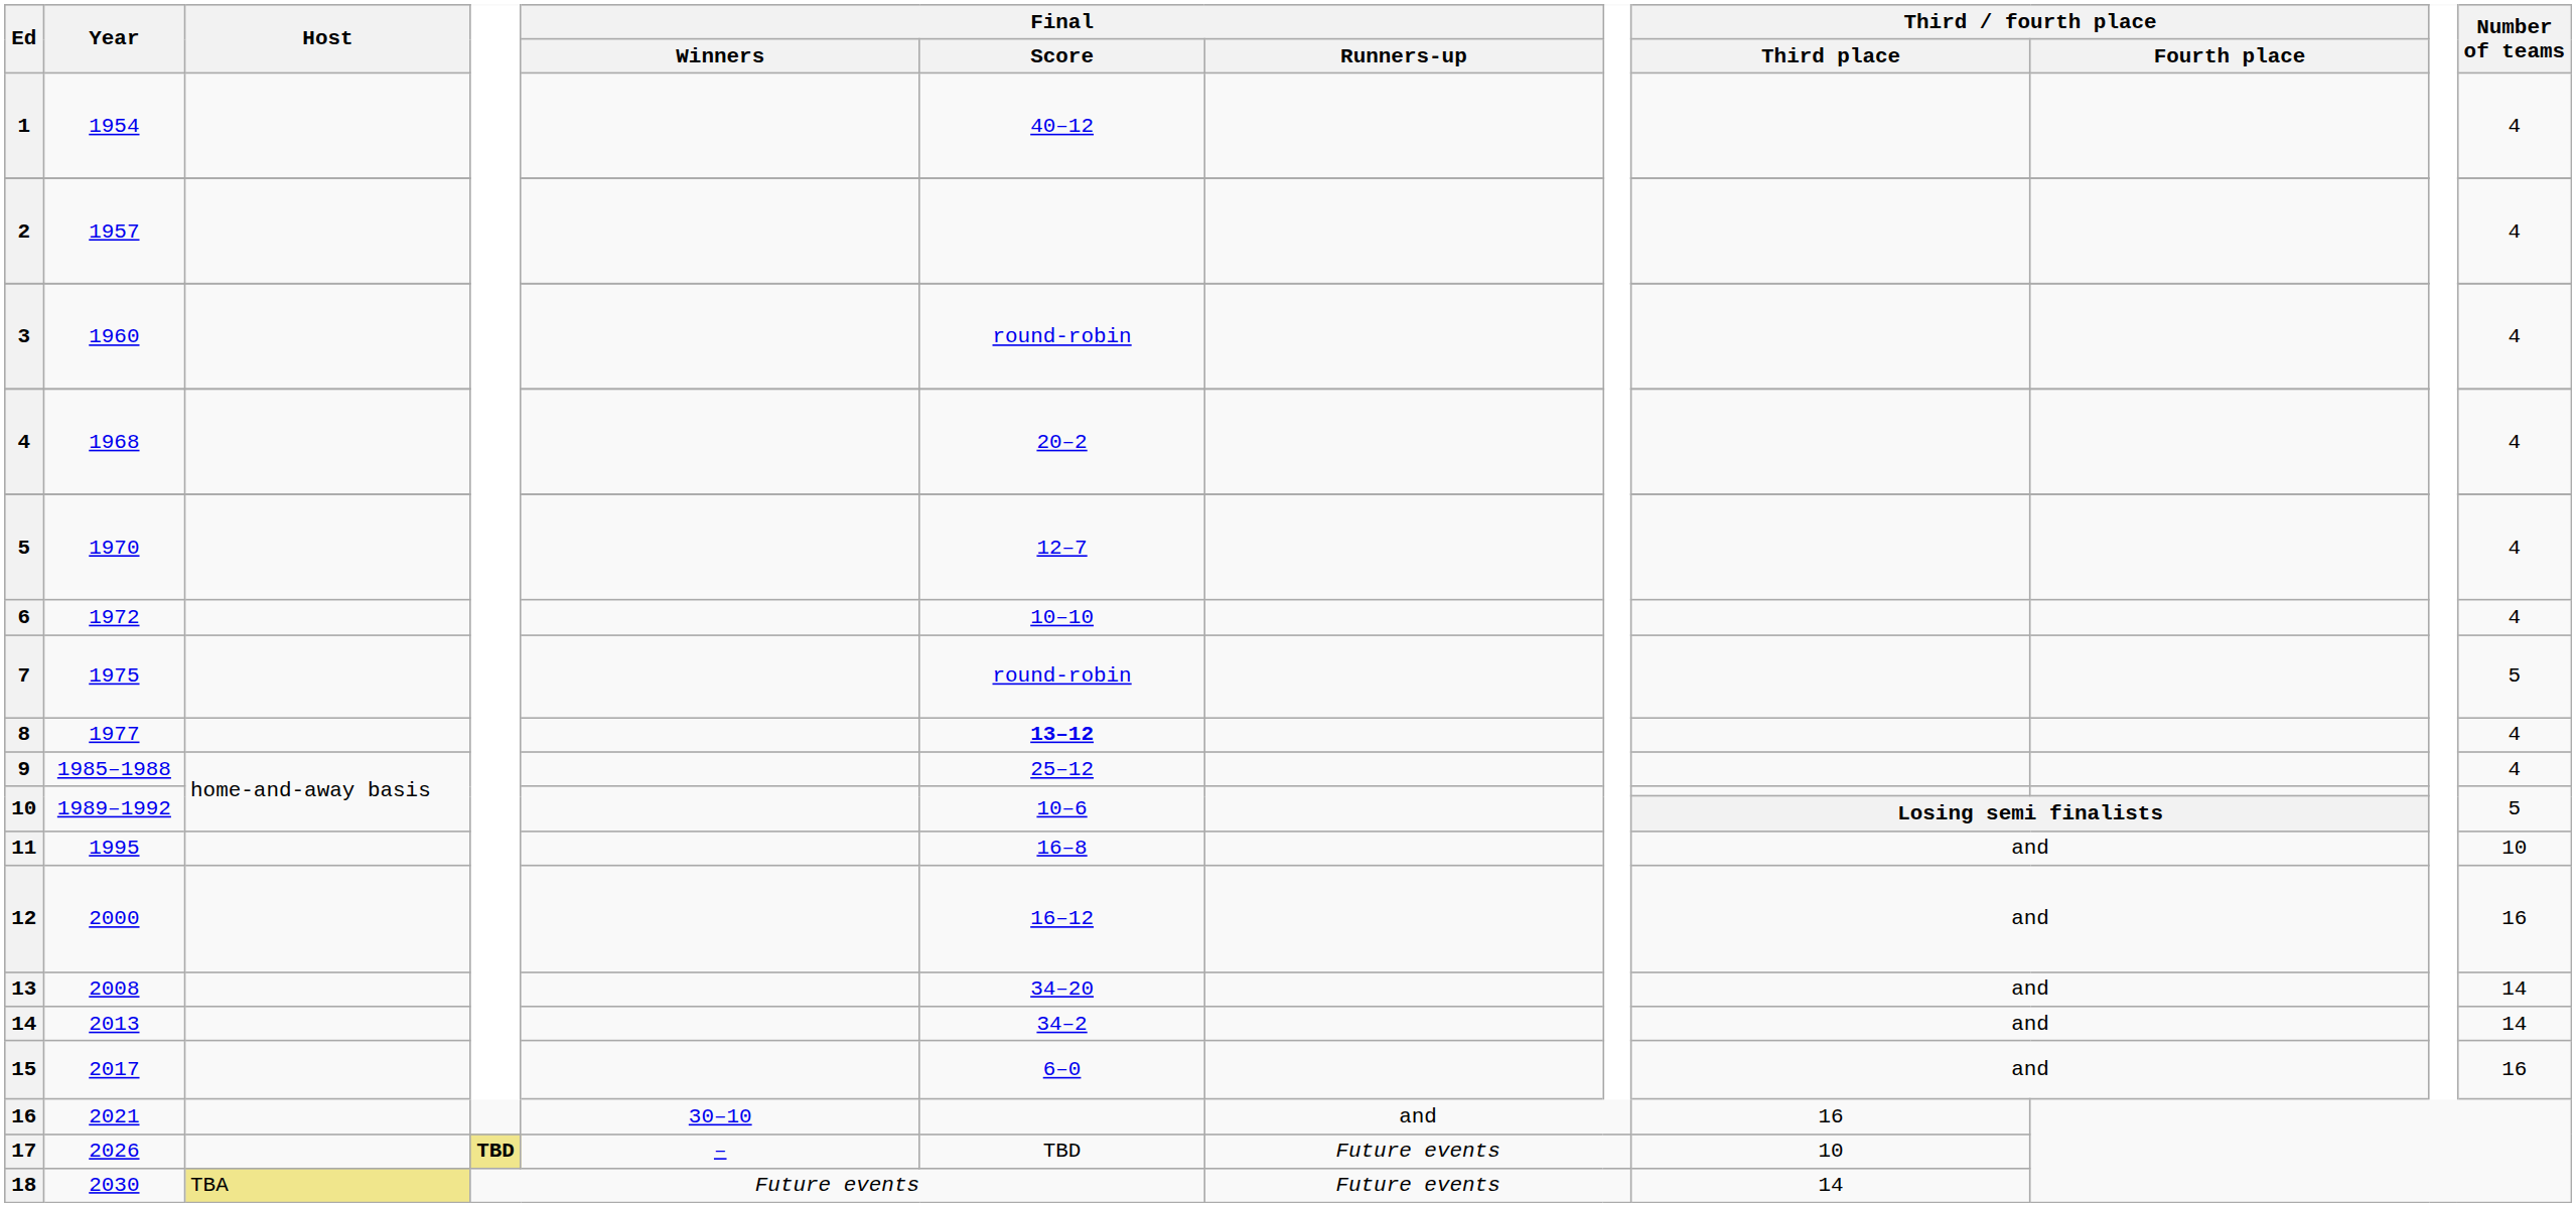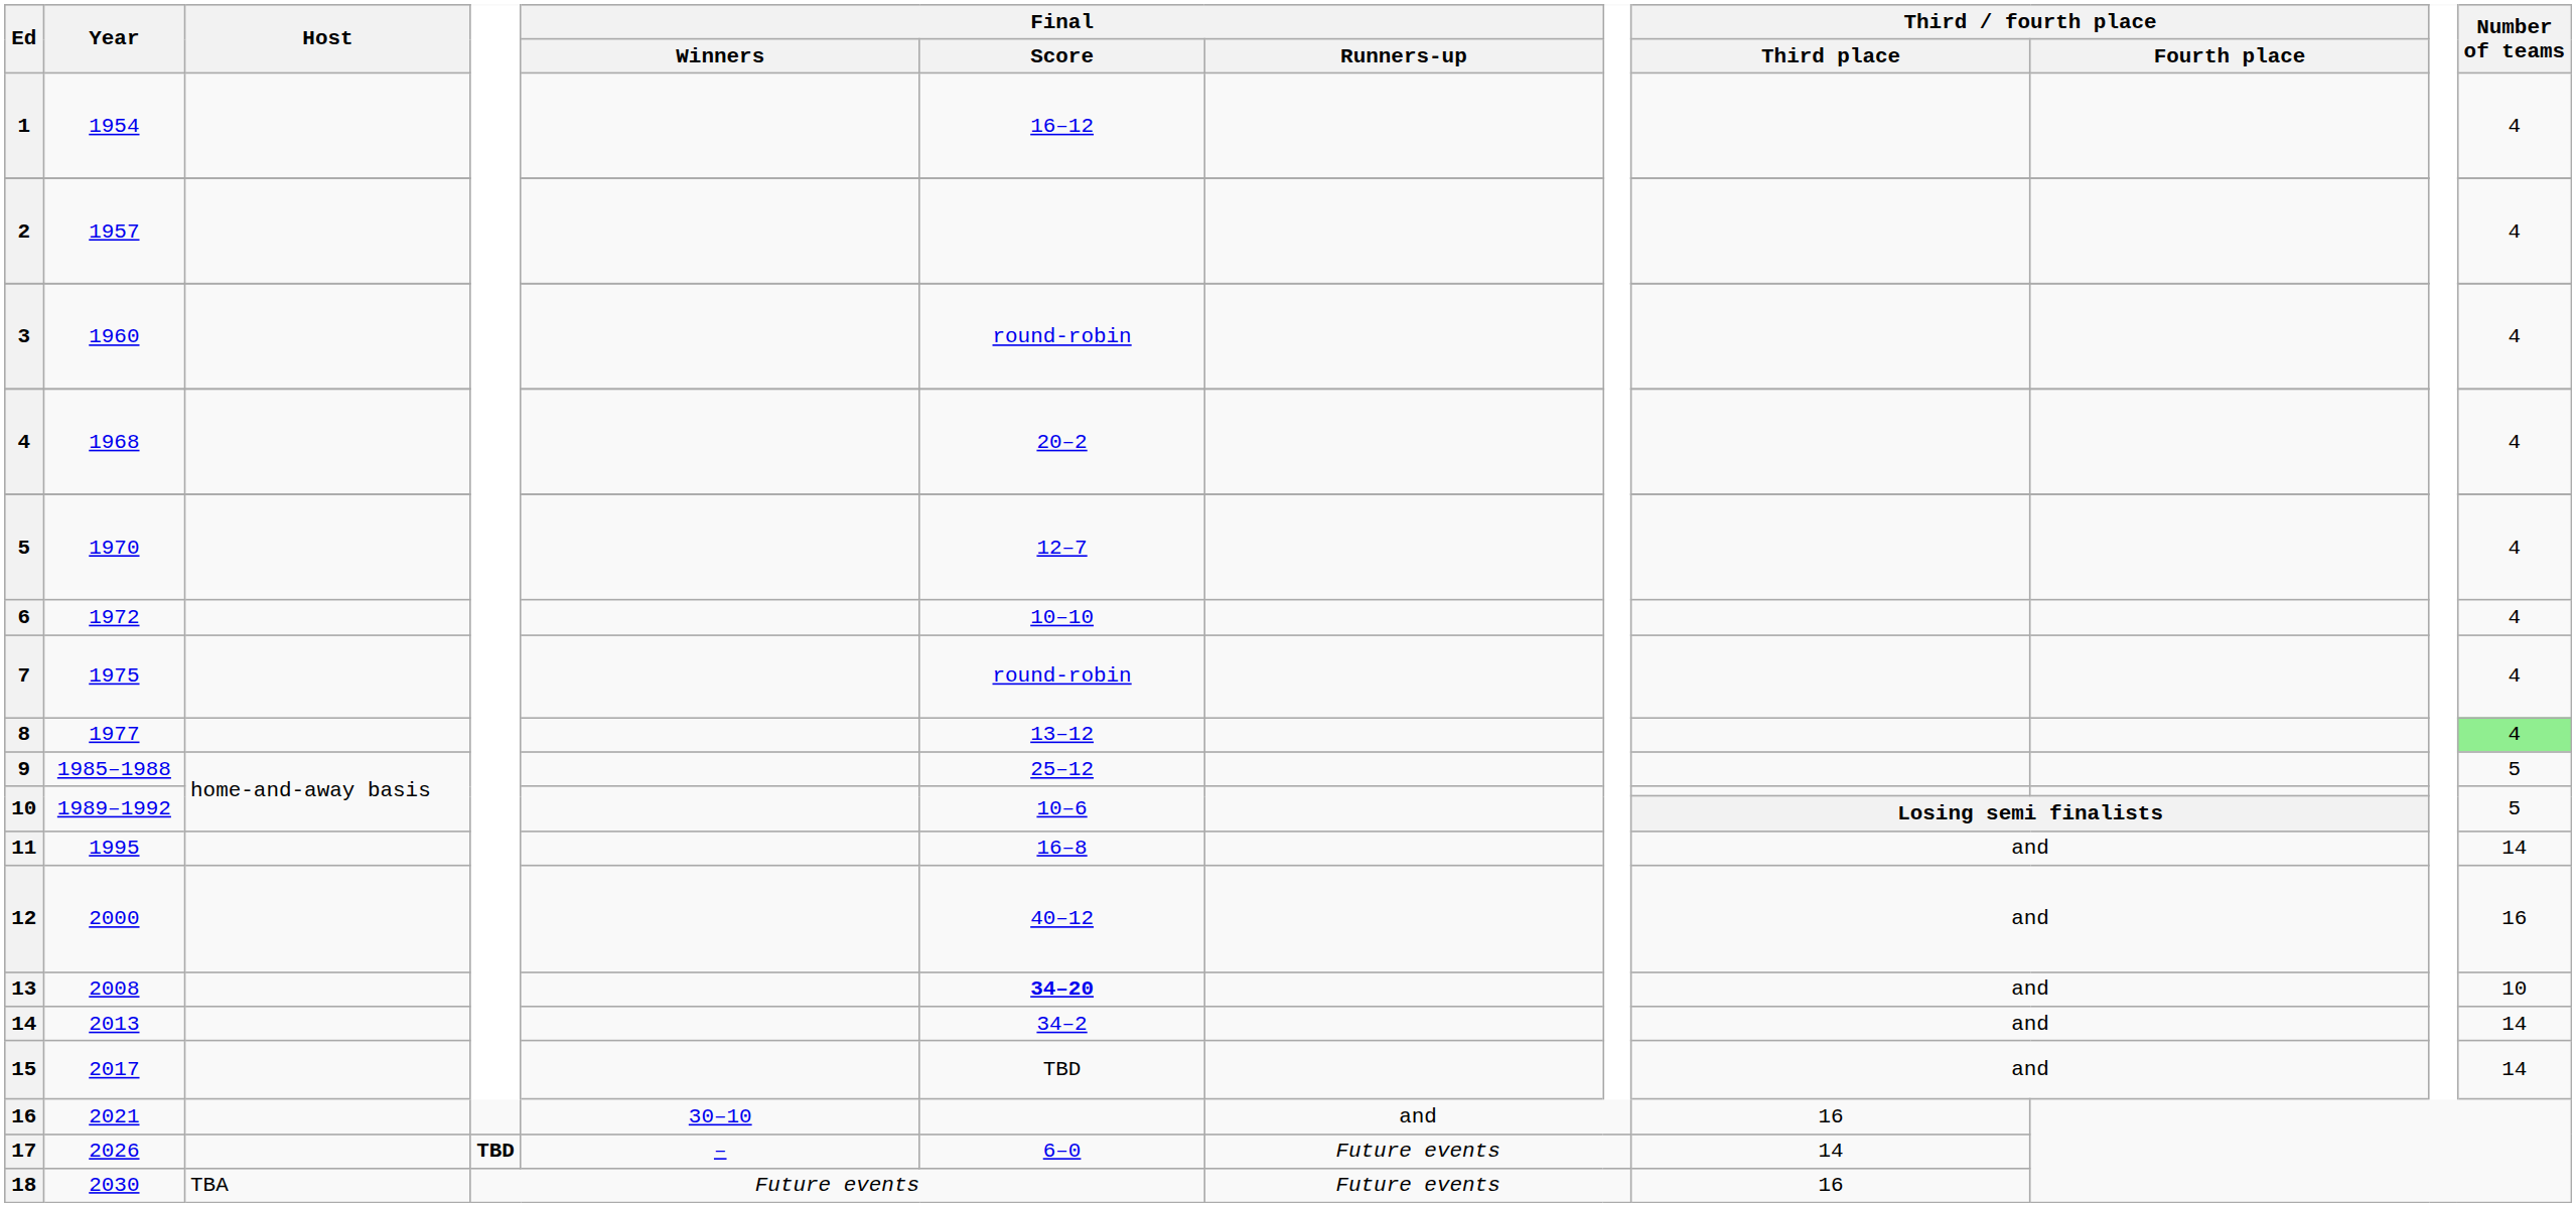 <table class="wikitable" style="text-align: center; width: 100%;">
 <tr>
 <th rowspan="2" width="1%">Ed</th>
 <th rowspan="2" width="5%">Year</th>
 <th rowspan="2" width="10%">Host</th>
 <td rowspan="22" width="1%" style="background-color:#ffffff;border-top-style:hidden;border-bottom-style:hidden;"></td>
 <th colspan="3">Final</th>
 <td rowspan="22" width="1%" style="background-color:#ffffff;border-top-style:hidden;border-bottom-style:hidden;"></td>
 <th colspan="2">Third / fourth place</th>
 <td rowspan="22" width="1%" style="background-color:#ffffff;border-top-style:hidden;border-bottom-style:hidden;"></td>
 <th rowspan="2" width="4%">Number of teams</th>
 </tr>
 <tr>
 <th width="14%">Winners</th>
 <th width="10%">Score</th>
 <th width="14%">Runners-up</th>
 <th width="14%">Third place</th>
 <th width="14%">Fourth place</th>
 </tr>
 <tr style="height: 5em;">
 <th>1</th>
 <td><a href='#'>1954</a></td>
 <td align=left></td>
 <td><strong></strong></td>
-<td><a href='#'>40–12</a></td>
+<td><a href='#'>16–12</a></td>
 <td></td>
 <td></td>
 <td></td>
 <td>4</td>
 </tr>
 <tr>
 </tr>
 <tr style="height: 5em;">
 <th>2</th>
 <td><a href='#'>1957</a></td>
 <td align=left></td>
 <td><strong></strong></td>
 <td></td>
 <td></td>
 <td></td>
 <td></td>
 <td>4</td>
 </tr>
 <tr>
 </tr>
 <tr style="height: 5em;">
 <th>3</th>
 <td><a href='#'>1960</a></td>
 <td align=left></td>
 <td><strong></strong></td>
 <td><a href='#'>round-robin</a></td>
 <td></td>
 <td></td>
 <td></td>
 <td>4</td>
 </tr>
 <tr>
 </tr>
 <tr style="height: 5em;">
 <th>4</th>
 <td><a href='#'>1968</a></td>
 <td align=left></td>
 <td><strong></strong></td>
 <td><a href='#'>20–2</a></td>
 <td></td>
 <td></td>
 <td></td>
 <td>4</td>
 </tr>
 <tr>
 </tr>
 <tr style="height: 5em;">
 <th>5</th>
 <td><a href='#'>1970</a></td>
 <td align=left></td>
 <td><strong></strong></td>
 <td><a href='#'>12–7</a></td>
 <td></td>
 <td></td>
 <td></td>
 <td>4</td>
 </tr>
 <tr>
 <th>6</th>
 <td><a href='#'>1972</a></td>
 <td align=left></td>
 <td><strong></strong></td>
 <td><a href='#'>10–10</a><br></td>
 <td></td>
 <td></td>
 <td></td>
 <td>4</td>
 </tr>
 <tr>
 <th>7</th>
 <td><a href='#'>1975</a></td>
 <td align=left><br><br><br></td>
 <td><strong></strong></td>
 <td><a href='#'>round-robin</a></td>
 <td></td>
 <td></td>
 <td></td>
-<td>5</td>
+<td>4</td>
 </tr>
 <tr>
 <th>8</th>
 <td><a href='#'>1977</a></td>
 <td align=left><br></td>
 <td><strong></strong></td>
-<td><strong><a href='#'>13–12</a></strong></td>
+<td><a href='#'>13–12</a></td>
 <td></td>
 <td></td>
 <td></td>
-<td>4</td>
+<td style="background: lightgreen;">4</td>
 </tr>
 <tr>
 <th>9</th>
 <td><a href='#'>1985–1988</a></td>
 <td align=left rowspan=3>home-and-away basis</td>
 <td><strong></strong></td>
 <td><a href='#'>25–12</a></td>
 <td></td>
 <td></td>
 <td></td>
-<td>4</td>
+<td>5</td>
 </tr>
 <tr>
 <th rowspan=2>10</th>
 <td rowspan=2><a href='#'>1989–1992</a></td>
 <td rowspan="2"><strong></strong></td>
 <td rowspan="2"><a href='#'>10–6</a></td>
 <td rowspan="2"></td>
 <td></td>
 <td></td>
 <td rowspan=2>5</td>
 </tr>
 <tr>
 <th colspan=2>Losing semi finalists</th>
 </tr>
 <tr>
 <th>11</th>
 <td><a href='#'>1995</a></td>
 <td align=left><br></td>
 <td><strong></strong></td>
 <td><a href='#'>16–8</a></td>
 <td></td>
 <td colspan=2> and </td>
-<td>10</td>
+<td>14</td>
 </tr>
 <tr>
 <th>12</th>
 <td><a href='#'>2000</a></td>
 <td align=left><br><br><br><br></td>
 <td><strong></strong></td>
-<td><a href='#'>16–12</a></td>
+<td><a href='#'>40–12</a></td>
 <td></td>
 <td colspan=2>  and </td>
 <td>16</td>
 </tr>
 <tr>
 <th>13</th>
 <td><a href='#'>2008</a></td>
 <td align=left></td>
 <td><strong></strong></td>
-<td><a href='#'>34–20</a></td>
+<td><strong><a href='#'>34–20</a></strong></td>
 <td></td>
 <td colspan=2> and </td>
-<td>14</td>
+<td>10</td>
 </tr>
 <tr>
 <th>14</th>
 <td><a href='#'>2013</a></td>
 <td align=left><br></td>
 <td><strong></strong></td>
 <td><a href='#'>34–2</a></td>
 <td></td>
 <td colspan=2> and </td>
 <td>14</td>
 </tr>
 <tr>
 <th>15</th>
 <td><a href='#'>2017</a></td>
 <td align=left><br><br></td>
 <td><strong></strong></td>
-<td><a href='#'>6–0</a></td>
+<td>TBD</td>
 <td></td>
 <td colspan=2> and </td>
-<td>16</td>
+<td>14</td>
 </tr>
 <tr>
 <th>16</th>
 <td><a href='#'>2021</a></td>
 <td align=left></td>
 <td><strong></strong></td>
 <td><a href='#'>30–10</a></td>
 <td></td>
 <td colspan=2> and </td>
 <td>16</td>
 </tr>
 <tr>
 <th>17</th>
 <td><a href='#'>2026</a></td>
 <td align=left></td>
-<td style="background: khaki;"><strong>TBD</strong></td>
+<td><strong>TBD</strong></td>
 <td><a href='#'>–</a></td>
-<td>TBD</td>
+<td><a href='#'>6–0</a></td>
 <td colspan=2><em>Future events</em></td>
-<td>10</td>
+<td>14</td>
 </tr>
 <tr>
 <th>18</th>
 <td><a href='#'>2030</a></td>
-<td align=left style="background: khaki;"> TBA</td>
+<td align=left> TBA</td>
 <td colspan=3><em>Future events</em></td>
 <td colspan=2><em>Future events</em></td>
-<td>14</td>
+<td>16</td>
 </tr>
 </table>
